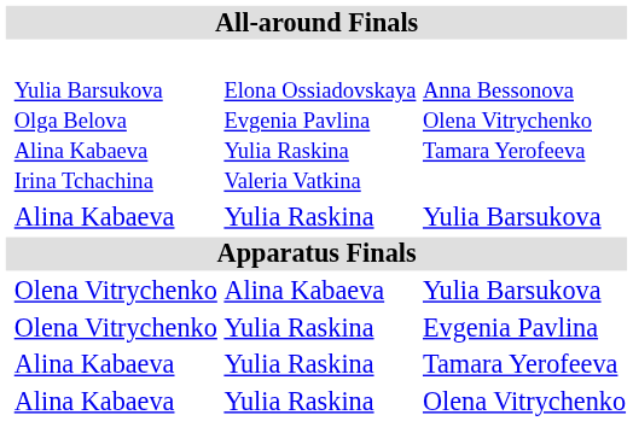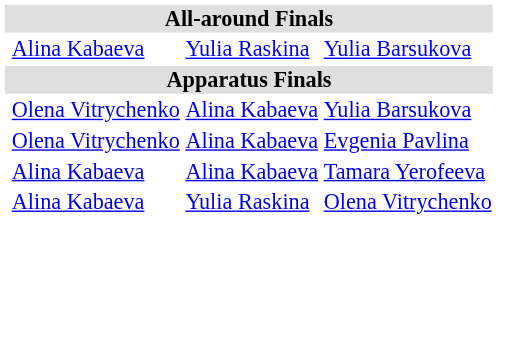 <table>
 <tr bgcolor="DFDFDF">
 <td colspan="4" align="center"><strong>All-around Finals</strong></td>
-</tr>
-<tr>
-<th scope=row style="text-align:left"><br></th>
-<td valign="top"><br><small><a href='#'>Yulia Barsukova</a><br><a href='#'>Olga Belova</a><br><a href='#'>Alina Kabaeva</a><br><a href='#'>Irina Tchachina</a></small></td>
-<td valign="top"><br><small><a href='#'>Elona Ossiadovskaya</a><br><a href='#'>Evgenia Pavlina</a><br><a href='#'>Yulia Raskina</a><br><a href='#'>Valeria Vatkina</a></small></td>
-<td valign="top"><br><small><a href='#'>Anna Bessonova</a><br><a href='#'>Olena Vitrychenko</a><br><a href='#'>Tamara Yerofeeva</a></small></td>
 </tr>
 <tr>
 <th scope=row style="text-align:left"><br></th>
 <td><a href='#'>Alina Kabaeva</a><br><small></small></td>
 <td><a href='#'>Yulia Raskina</a><br><small></small></td>
 <td><a href='#'>Yulia Barsukova</a><br><small></small></td>
 </tr>
 <tr bgcolor="DFDFDF">
 <td colspan="4" align="center"><strong>Apparatus Finals</strong></td>
 </tr>
 <tr>
 <th scope=row style="text-align:left"><br></th>
 <td><a href='#'>Olena Vitrychenko</a><br><small></small></td>
 <td><a href='#'>Alina Kabaeva</a><br><small></small></td>
 <td><a href='#'>Yulia Barsukova</a><br><small></small></td>
 </tr>
 <tr>
 <th scope=row style="text-align:left"><br></th>
 <td><a href='#'>Olena Vitrychenko</a><br><small></small></td>
-<td><a href='#'>Yulia Raskina</a><br><small></small></td>
+<td><a href='#'>Alina Kabaeva</a><br><small></small></td>
 <td><a href='#'>Evgenia Pavlina</a><br><small></small></td>
 </tr>
 <tr>
 <th scope=row style="text-align:left"><br></th>
 <td><a href='#'>Alina Kabaeva</a><br><small></small></td>
-<td><a href='#'>Yulia Raskina</a><br><small></small></td>
+<td><a href='#'>Alina Kabaeva</a><br><small></small></td>
 <td><a href='#'>Tamara Yerofeeva</a><br><small></small></td>
 </tr>
 <tr>
 <th scope=row style="text-align:left"><br></th>
 <td><a href='#'>Alina Kabaeva</a><br><small></small></td>
 <td><a href='#'>Yulia Raskina</a><br><small></small></td>
 <td><a href='#'>Olena Vitrychenko</a><br><small></small></td>
 </tr>
 </table>
